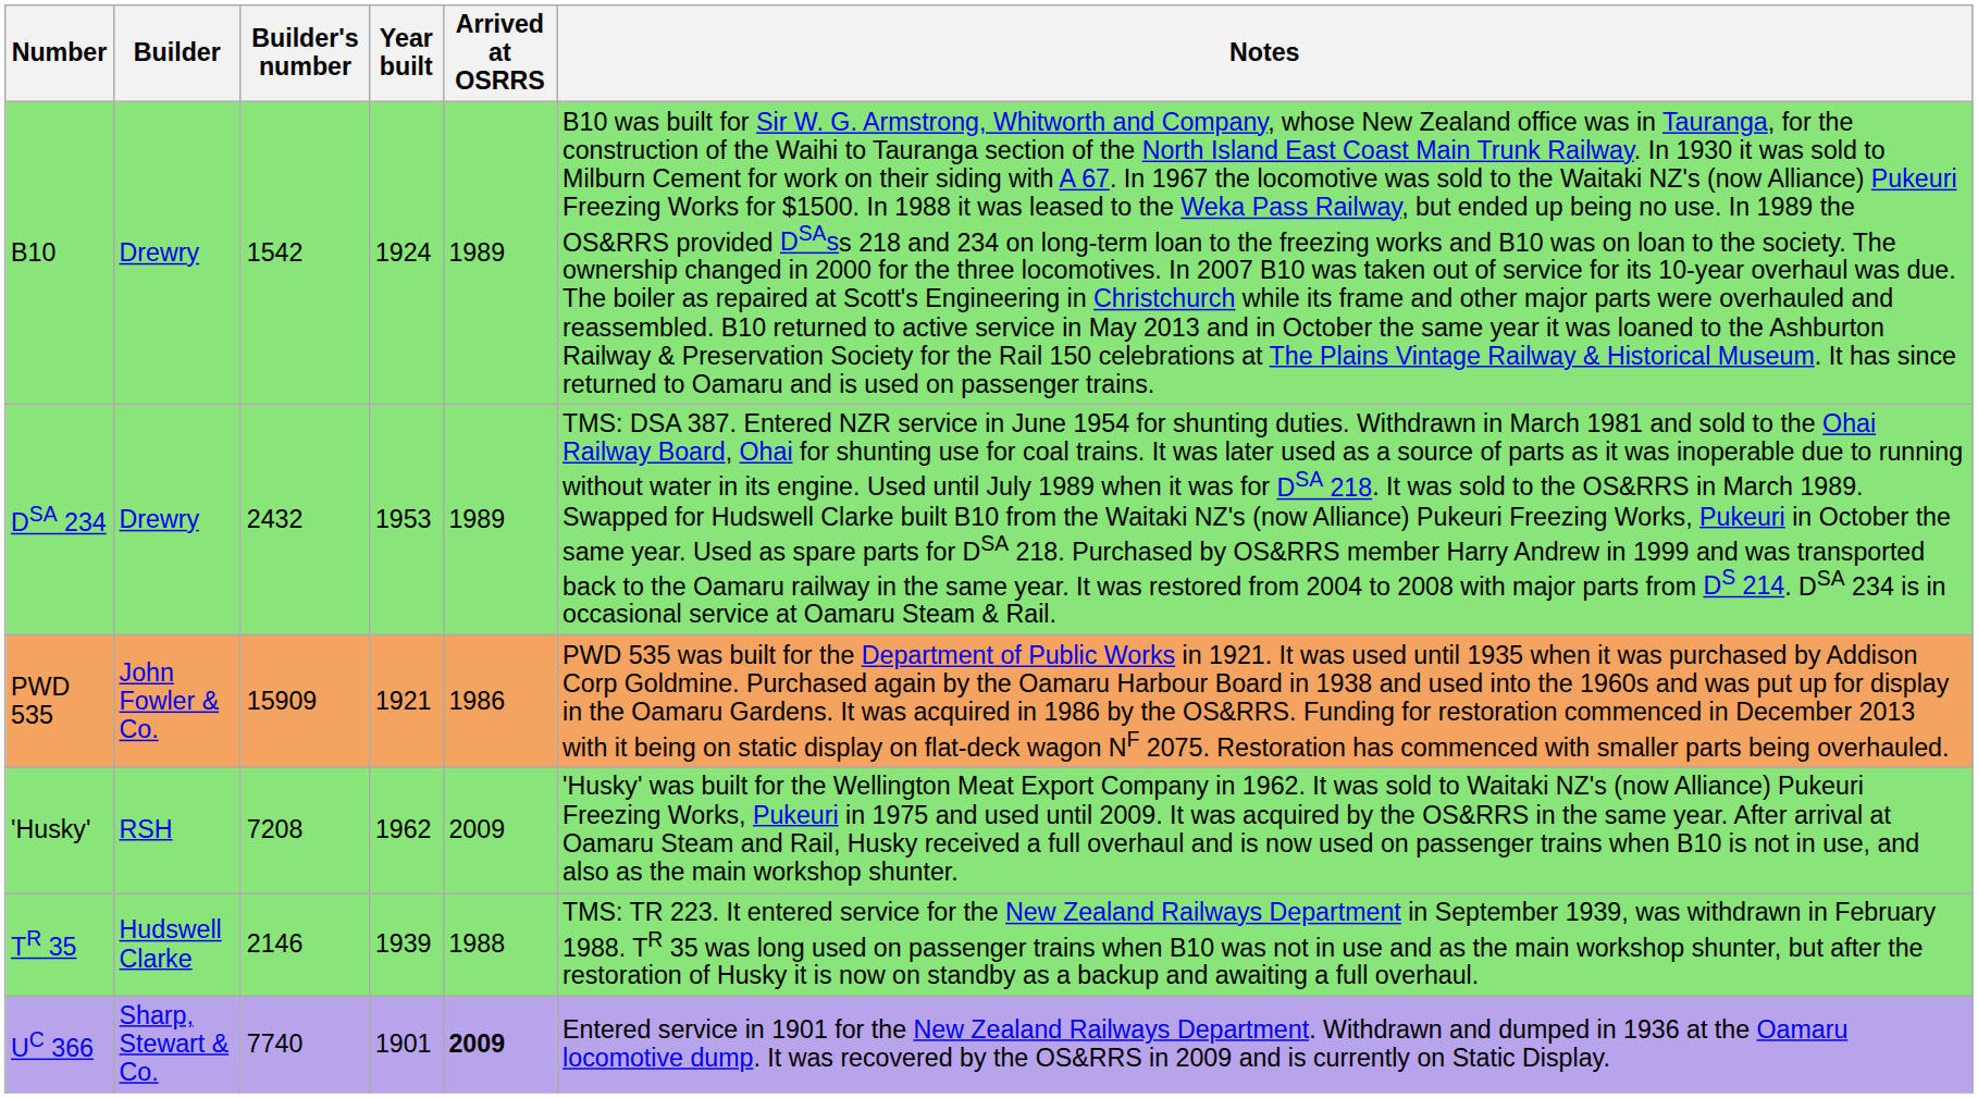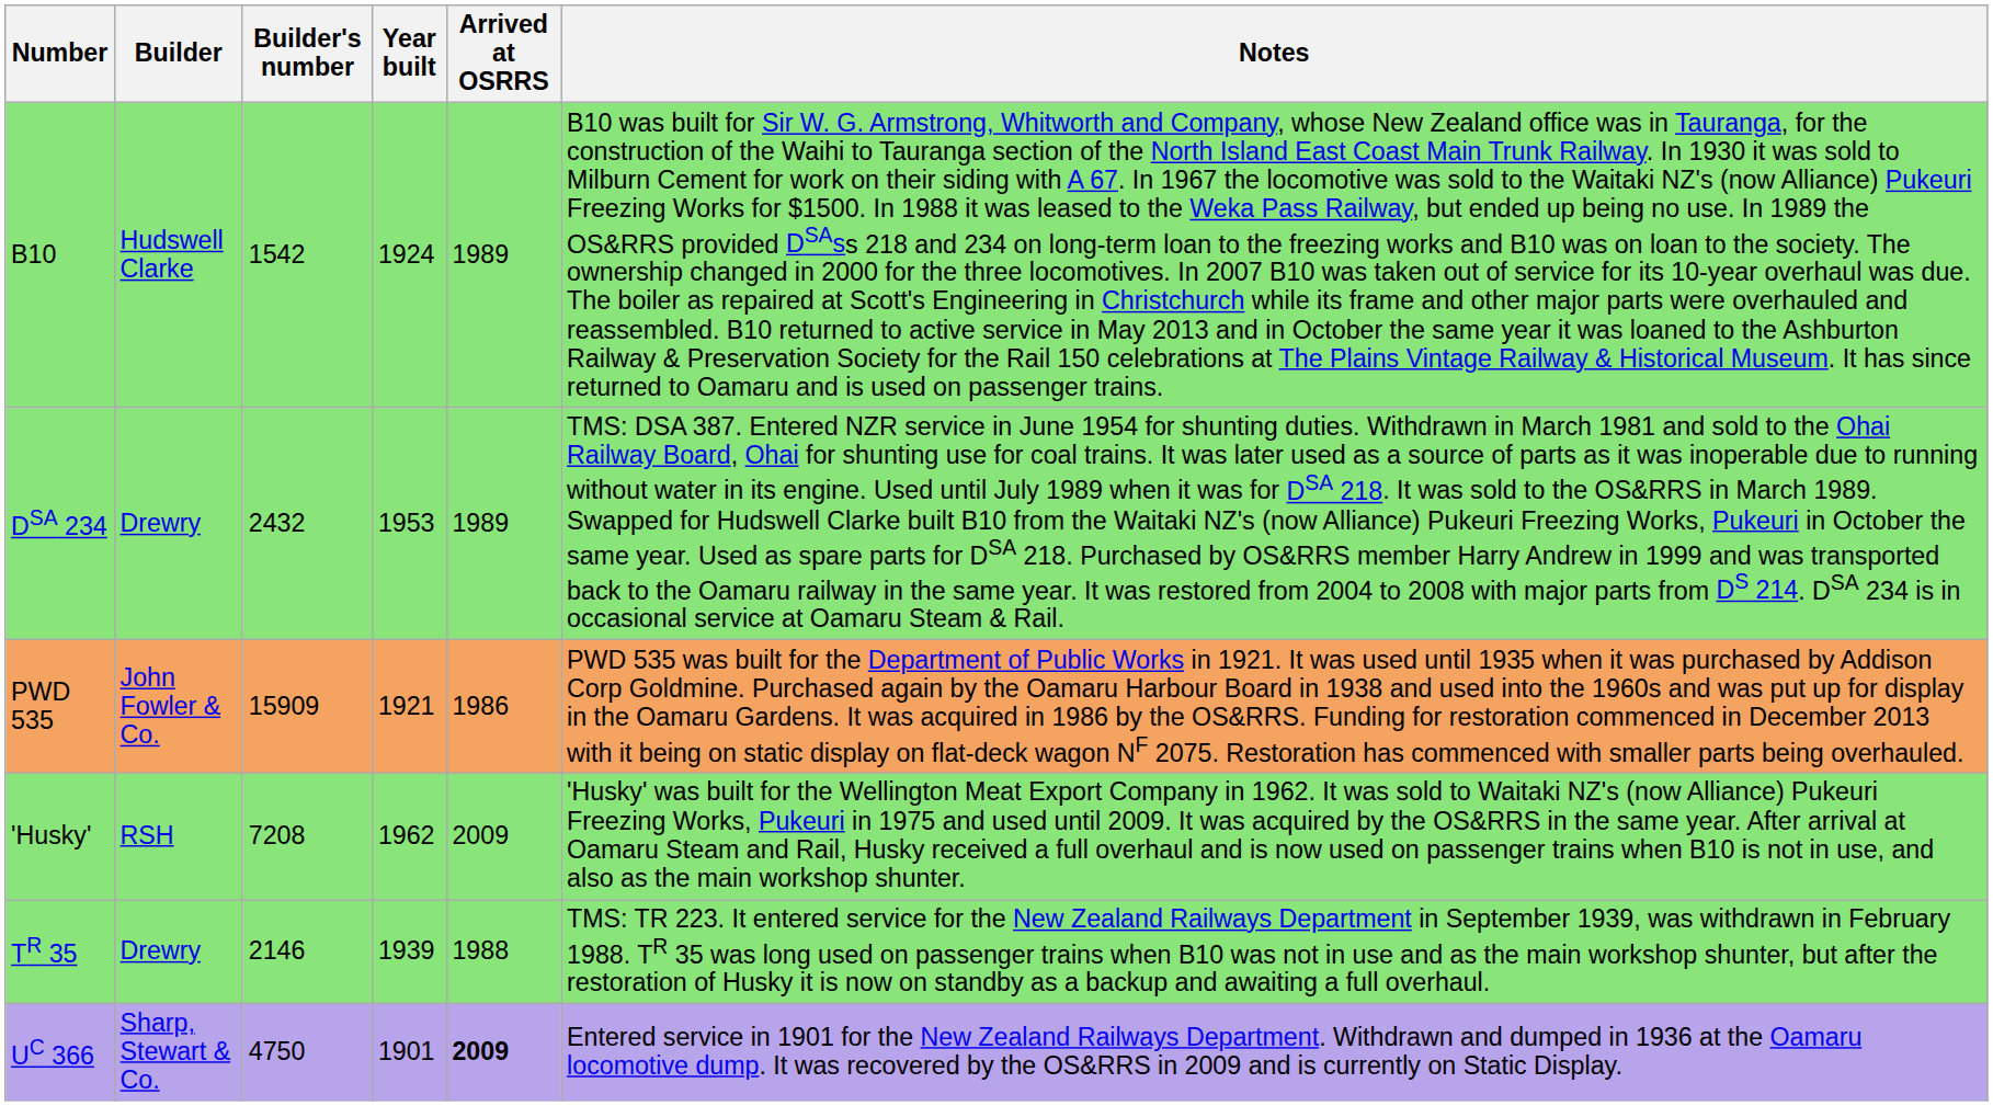 <table class="sortable wikitable" border="1">
 <tr>
 <th>Number</th>
 <th>Builder</th>
 <th>Builder's number</th>
 <th>Year built</th>
 <th>Arrived at OSRRS</th>
 <th>Notes</th>
 </tr>
 <tr style="background:#89E579;">
 <td>B10</td>
-<td><a href='#'>Drewry</a></td>
+<td><a href='#'>Hudswell Clarke</a></td>
 <td>1542</td>
 <td>1924</td>
 <td>1989</td>
 <td>B10 was built for <a href='#'>Sir W. G. Armstrong, Whitworth and Company</a>, whose New Zealand office was in <a href='#'>Tauranga</a>, for the construction of the Waihi to Tauranga section of the <a href='#'>North Island East Coast Main Trunk Railway</a>. In 1930 it was sold to Milburn Cement for work on their siding with <a href='#'>A 67</a>. In 1967 the locomotive was sold to the Waitaki NZ's (now Alliance) <a href='#'>Pukeuri</a> Freezing Works for $1500. In 1988 it was leased to the <a href='#'>Weka Pass Railway</a>, but ended up being no use. In 1989 the OS&RRS provided <a href='#'>D<sup>SA</sup>s</a>s 218 and 234 on long-term loan to the freezing works and B10 was on loan to the society. The ownership changed in 2000 for the three locomotives. In 2007 B10 was taken out of service for its 10-year overhaul was due. The boiler as repaired at Scott's Engineering in <a href='#'>Christchurch</a> while its frame and other major parts were overhauled and reassembled. B10 returned to active service in May 2013 and in October the same year it was loaned to the Ashburton Railway & Preservation Society for the Rail 150 celebrations at <a href='#'>The Plains Vintage Railway & Historical Museum</a>. It has since returned to Oamaru and is used on passenger trains.</td>
 </tr>
 <tr style="background:#89E579;">
 <td><a href='#'>D<sup>SA</sup> 234</a></td>
 <td><a href='#'>Drewry</a></td>
 <td>2432</td>
 <td>1953</td>
 <td>1989</td>
 <td>TMS: DSA 387. Entered NZR service in June 1954 for shunting duties. Withdrawn in March 1981 and sold to the <a href='#'>Ohai Railway Board</a>, <a href='#'>Ohai</a> for shunting use for coal trains. It was later used as a source of parts as it was inoperable due to running without water in its engine. Used until July 1989 when it was for <a href='#'>D<sup>SA</sup> 218</a>. It was sold to the OS&RRS in March 1989. Swapped for Hudswell Clarke built B10 from the Waitaki NZ's (now Alliance) Pukeuri Freezing Works, <a href='#'>Pukeuri</a> in October the same year. Used as spare parts for D<sup>SA</sup> 218. Purchased by OS&RRS member Harry Andrew in 1999 and was transported back to the Oamaru railway in the same year. It was restored from 2004 to 2008 with major parts from <a href='#'>D<sup>S</sup> 214</a>. D<sup>SA</sup> 234 is in occasional service at Oamaru Steam & Rail.</td>
 </tr>
 <tr style="background:#f4a460;">
 <td>PWD 535</td>
 <td><a href='#'>John Fowler & Co.</a></td>
 <td>15909</td>
 <td>1921</td>
 <td>1986</td>
 <td>PWD 535 was built for the <a href='#'>Department of Public Works</a> in 1921. It was used until 1935 when it was purchased by Addison Corp Goldmine. Purchased again by the Oamaru Harbour Board in 1938 and used into the 1960s and was put up for display in the Oamaru Gardens. It was acquired in 1986 by the OS&RRS. Funding for restoration commenced in December 2013 with it being on static display on flat-deck wagon N<sup>F</sup> 2075. Restoration has commenced with smaller parts being overhauled.</td>
 </tr>
 <tr style="background:#89E579;">
 <td>'Husky'</td>
 <td><a href='#'>RSH</a></td>
 <td>7208</td>
 <td>1962</td>
 <td>2009</td>
 <td>'Husky' was built for the Wellington Meat Export Company in 1962. It was sold to Waitaki NZ's (now Alliance) Pukeuri Freezing Works, <a href='#'>Pukeuri</a> in 1975 and used until 2009. It was acquired by the OS&RRS in the same year. After arrival at Oamaru Steam and Rail, Husky received a full overhaul and is now used on passenger trains when B10 is not in use, and also as the main workshop shunter.</td>
 </tr>
 <tr style="background:#89E579;">
 <td><a href='#'>T<sup>R</sup> 35</a></td>
-<td><a href='#'>Hudswell Clarke</a></td>
+<td><a href='#'>Drewry</a></td>
 <td>2146</td>
 <td>1939</td>
 <td>1988</td>
 <td>TMS: TR 223. It entered service for the <a href='#'>New Zealand Railways Department</a> in September 1939, was withdrawn in February 1988. T<sup>R</sup> 35 was long used on passenger trains when B10 was not in use and as the main workshop shunter, but after the restoration of Husky it is now on standby as a backup and awaiting a full overhaul.</td>
 </tr>
 <tr style="background:#B7A4EB;">
 <td><a href='#'>U<sup>C</sup> 366</a></td>
 <td><a href='#'>Sharp, Stewart & Co.</a></td>
-<td>7740</td>
+<td>4750</td>
 <td>1901</td>
 <td><strong>2009</strong></td>
 <td>Entered service in 1901 for the <a href='#'>New Zealand Railways Department</a>. Withdrawn and dumped in 1936 at the <a href='#'>Oamaru locomotive dump</a>. It was recovered by the OS&RRS in 2009 and is currently on Static Display.</td>
 </tr>
 </table>
